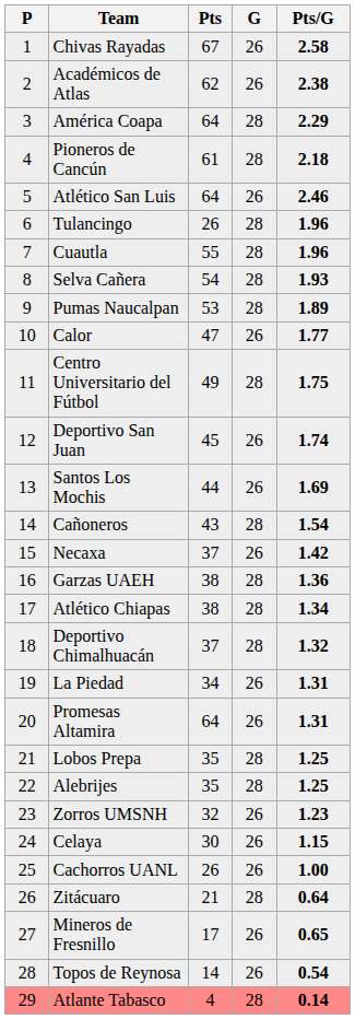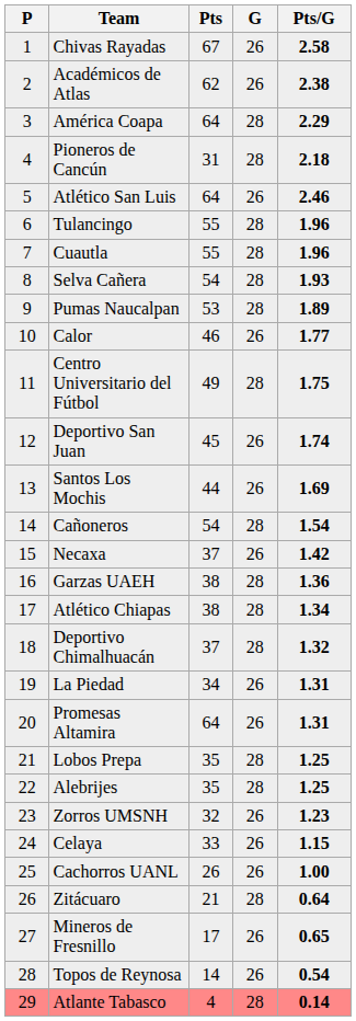 <table class="wikitable" style="text-align: center;">
 <tr>
 <th width=33>P</th>
 <th width=120>Team</th>
 <th width=33>Pts</th>
 <th width=33>G</th>
 <th width=60>Pts/G</th>
 </tr>
 <tr bgcolor=#EEEEEE>
 <td>1</td>
 <td align=left>Chivas Rayadas</td>
 <td>67</td>
 <td>26</td>
 <td><strong>2.58</strong></td>
 </tr>
 <tr bgcolor=#EEEEEE>
 <td>2</td>
 <td align=left>Académicos de Atlas</td>
 <td>62</td>
 <td>26</td>
 <td><strong>2.38</strong></td>
 </tr>
 <tr bgcolor=#EEEEEE>
 <td>3</td>
 <td align=left>América Coapa</td>
 <td>64</td>
 <td>28</td>
 <td><strong>2.29</strong></td>
 </tr>
 <tr bgcolor=#EEEEEE>
 <td>4</td>
 <td align=left>Pioneros de Cancún</td>
-<td>61</td>
+<td>31</td>
 <td>28</td>
 <td><strong>2.18</strong></td>
 </tr>
 <tr bgcolor=#EEEEEE>
 <td>5</td>
 <td align=left>Atlético San Luis</td>
 <td>64</td>
 <td>26</td>
 <td><strong>2.46</strong></td>
 </tr>
 <tr bgcolor=#EEEEEE>
 <td>6</td>
 <td align=left>Tulancingo</td>
-<td>26</td>
+<td>55</td>
 <td>28</td>
 <td><strong>1.96</strong></td>
 </tr>
 <tr bgcolor=#EEEEEE>
 <td>7</td>
 <td align=left>Cuautla</td>
 <td>55</td>
 <td>28</td>
 <td><strong>1.96</strong></td>
 </tr>
 <tr bgcolor=#EEEEEE>
 <td>8</td>
 <td align=left>Selva Cañera</td>
 <td>54</td>
 <td>28</td>
 <td><strong>1.93</strong></td>
 </tr>
 <tr bgcolor=#EEEEEE>
 <td>9</td>
 <td align=left>Pumas Naucalpan</td>
 <td>53</td>
 <td>28</td>
 <td><strong>1.89</strong></td>
 </tr>
 <tr bgcolor=#EEEEEE>
 <td>10</td>
 <td align=left>Calor</td>
-<td>47</td>
+<td>46</td>
 <td>26</td>
 <td><strong>1.77</strong></td>
 </tr>
 <tr bgcolor=#EEEEEE>
 <td>11</td>
 <td align=left>Centro Universitario del Fútbol</td>
 <td>49</td>
 <td>28</td>
 <td><strong>1.75</strong></td>
 </tr>
 <tr bgcolor=#EEEEEE>
 <td>12</td>
 <td align=left>Deportivo San Juan</td>
 <td>45</td>
 <td>26</td>
 <td><strong>1.74</strong></td>
 </tr>
 <tr bgcolor=#EEEEEE>
 <td>13</td>
 <td align=left>Santos Los Mochis</td>
 <td>44</td>
 <td>26</td>
 <td><strong>1.69</strong></td>
 </tr>
 <tr bgcolor=#EEEEEE>
 <td>14</td>
 <td align=left>Cañoneros</td>
-<td>43</td>
+<td>54</td>
 <td>28</td>
 <td><strong>1.54</strong></td>
 </tr>
 <tr bgcolor=#EEEEEE>
 <td>15</td>
 <td align=left>Necaxa</td>
 <td>37</td>
 <td>26</td>
 <td><strong>1.42</strong></td>
 </tr>
 <tr bgcolor=#EEEEEE>
 <td>16</td>
 <td align=left>Garzas UAEH</td>
 <td>38</td>
 <td>28</td>
 <td><strong>1.36</strong></td>
 </tr>
 <tr bgcolor=#EEEEEE>
 <td>17</td>
 <td align=left>Atlético Chiapas</td>
 <td>38</td>
 <td>28</td>
 <td><strong>1.34</strong></td>
 </tr>
 <tr bgcolor=#EEEEEE>
 <td>18</td>
 <td align=left>Deportivo Chimalhuacán</td>
 <td>37</td>
 <td>28</td>
 <td><strong>1.32</strong></td>
 </tr>
 <tr bgcolor=#EEEEEE>
 <td>19</td>
 <td align=left>La Piedad</td>
 <td>34</td>
 <td>26</td>
 <td><strong>1.31</strong></td>
 </tr>
 <tr bgcolor=#EEEEEE>
 <td>20</td>
 <td align=left>Promesas Altamira</td>
 <td>64</td>
 <td>26</td>
 <td><strong>1.31</strong></td>
 </tr>
 <tr bgcolor=#EEEEEE>
 <td>21</td>
 <td align=left>Lobos Prepa</td>
 <td>35</td>
 <td>28</td>
 <td><strong>1.25</strong></td>
 </tr>
 <tr bgcolor=#EEEEEE>
 <td>22</td>
 <td align=left>Alebrijes</td>
 <td>35</td>
 <td>28</td>
 <td><strong>1.25</strong></td>
 </tr>
 <tr bgcolor=#EEEEEE>
 <td>23</td>
 <td align=left>Zorros UMSNH</td>
 <td>32</td>
 <td>26</td>
 <td><strong>1.23</strong></td>
 </tr>
 <tr bgcolor=#EEEEEE>
 <td>24</td>
 <td align=left>Celaya</td>
-<td>30</td>
+<td>33</td>
 <td>26</td>
 <td><strong>1.15</strong></td>
 </tr>
 <tr bgcolor=#EEEEEE>
 <td>25</td>
 <td align=left>Cachorros UANL</td>
 <td>26</td>
 <td>26</td>
 <td><strong>1.00</strong></td>
 </tr>
 <tr bgcolor=#EEEEEE>
 <td>26</td>
 <td align=left>Zitácuaro</td>
 <td>21</td>
 <td>28</td>
 <td><strong>0.64</strong></td>
 </tr>
 <tr bgcolor=#EEEEEE>
 <td>27</td>
 <td align=left>Mineros de Fresnillo</td>
 <td>17</td>
 <td>26</td>
 <td><strong>0.65</strong></td>
 </tr>
 <tr bgcolor=#EEEEEE>
 <td>28</td>
 <td align=left>Topos de Reynosa</td>
 <td>14</td>
 <td>26</td>
 <td><strong>0.54</strong></td>
 </tr>
 <tr bgcolor=#FF8888>
 <td>29</td>
 <td align=left>Atlante Tabasco</td>
 <td>4</td>
 <td>28</td>
 <td><strong>0.14</strong></td>
 </tr>
 </table>
